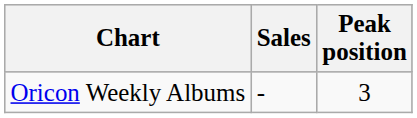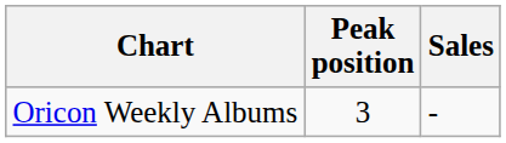 <table class="wikitable">
 <tr>
 <th>Chart</th>
+<th>Peak<br>position</th>
 <th>Sales</th>
-<th>Peak<br>position</th>
 </tr>
 <tr>
 <td><a href='#'>Oricon</a> Weekly Albums</td>
+<td align="center">3</td>
 <td align="">-</td>
-<td align="center">3</td>
 </tr>
 </table>
